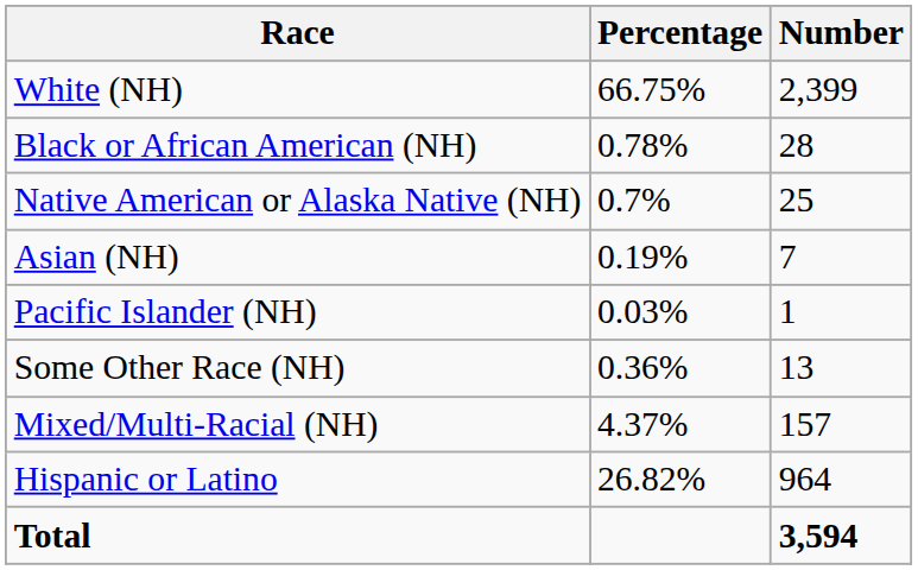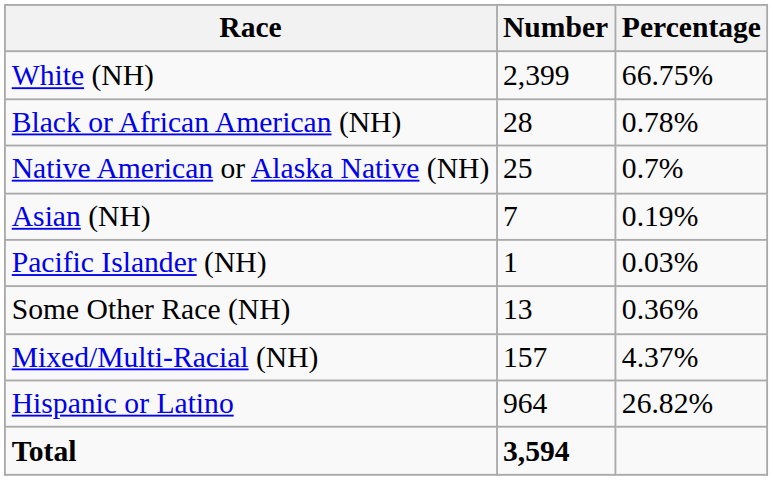 <table class="wikitable">
 <tr>
 <th>Race</th>
+<th>Number</th>
 <th>Percentage</th>
-<th>Number</th>
 </tr>
 <tr>
 <td><a href='#'>White</a> (NH)</td>
+<td>2,399</td>
 <td>66.75%</td>
-<td>2,399</td>
 </tr>
 <tr>
 <td><a href='#'>Black or African American</a> (NH)</td>
+<td>28</td>
 <td>0.78%</td>
-<td>28</td>
 </tr>
 <tr>
 <td><a href='#'>Native American</a> or <a href='#'>Alaska Native</a> (NH)</td>
+<td>25</td>
 <td>0.7%</td>
-<td>25</td>
 </tr>
 <tr>
 <td><a href='#'>Asian</a> (NH)</td>
+<td>7</td>
 <td>0.19%</td>
-<td>7</td>
 </tr>
 <tr>
 <td><a href='#'>Pacific Islander</a> (NH)</td>
+<td>1</td>
 <td>0.03%</td>
-<td>1</td>
 </tr>
 <tr>
 <td>Some Other Race (NH)</td>
+<td>13</td>
 <td>0.36%</td>
-<td>13</td>
 </tr>
 <tr>
 <td><a href='#'>Mixed/Multi-Racial</a> (NH)</td>
+<td>157</td>
 <td>4.37%</td>
-<td>157</td>
 </tr>
 <tr>
 <td><a href='#'>Hispanic or Latino</a></td>
+<td>964</td>
 <td>26.82%</td>
-<td>964</td>
 </tr>
 <tr>
 <td><strong>Total</strong></td>
+<td><strong>3,594</strong></td>
 <td></td>
-<td><strong>3,594</strong></td>
 </tr>
 </table>
